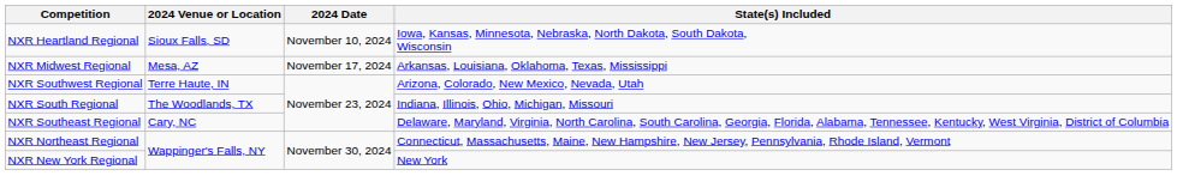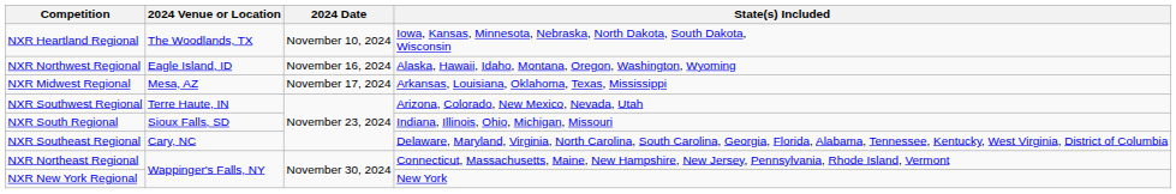 <table class="wikitable">
 <tr>
 <th>Competition</th>
 <th>2024 Venue or Location</th>
 <th>2024 Date</th>
 <th>State(s) Included</th>
 </tr>
 <tr>
 <td><a href='#'>NXR Heartland Regional</a></td>
-<td><a href='#'>Sioux Falls, SD</a></td>
+<td><a href='#'>The Woodlands, TX</a></td>
 <td>November 10, 2024</td>
 <td><a href='#'>Iowa</a>, <a href='#'>Kansas</a>, <a href='#'>Minnesota</a>, <a href='#'>Nebraska</a>, <a href='#'>North Dakota</a>, <a href='#'>South Dakota</a>,<br><a href='#'>Wisconsin</a></td>
+</tr>
+<tr>
+<td><a href='#'>NXR Northwest Regional</a></td>
+<td><a href='#'>Eagle Island, ID</a></td>
+<td>November 16, 2024</td>
+<td><a href='#'>Alaska</a>, <a href='#'>Hawaii</a>, <a href='#'>Idaho</a>, <a href='#'>Montana</a>, <a href='#'>Oregon</a>, <a href='#'>Washington</a>, <a href='#'>Wyoming</a></td>
 </tr>
 <tr>
 <td><a href='#'>NXR Midwest Regional</a></td>
 <td><a href='#'>Mesa, AZ</a></td>
 <td>November 17, 2024</td>
 <td><a href='#'>Arkansas</a>, <a href='#'>Louisiana</a>, <a href='#'>Oklahoma</a>, <a href='#'>Texas</a>, <a href='#'>Mississippi</a></td>
 </tr>
 <tr>
 <td><a href='#'>NXR Southwest Regional</a></td>
 <td><a href='#'>Terre Haute, IN</a></td>
 <td rowspan="3">November 23, 2024</td>
 <td><a href='#'>Arizona</a>, <a href='#'>Colorado</a>, <a href='#'>New Mexico</a>, <a href='#'>Nevada</a>, <a href='#'>Utah</a></td>
 </tr>
 <tr>
 <td><a href='#'>NXR South Regional</a></td>
-<td><a href='#'>The Woodlands, TX</a></td>
+<td><a href='#'>Sioux Falls, SD</a></td>
 <td><a href='#'>Indiana</a>, <a href='#'>Illinois</a>, <a href='#'>Ohio</a>, <a href='#'>Michigan</a>, <a href='#'>Missouri</a></td>
 </tr>
 <tr>
 <td><a href='#'>NXR Southeast Regional</a></td>
 <td><a href='#'>Cary, NC</a></td>
 <td><a href='#'>Delaware</a>, <a href='#'>Maryland</a>, <a href='#'>Virginia</a>, <a href='#'>North Carolina</a>, <a href='#'>South Carolina</a>, <a href='#'>Georgia</a>, <a href='#'>Florida</a>, <a href='#'>Alabama</a>, <a href='#'>Tennessee</a>, <a href='#'>Kentucky</a>, <a href='#'>West Virginia</a>, <a href='#'>District of Columbia</a></td>
 </tr>
 <tr>
 <td><a href='#'>NXR Northeast Regional</a></td>
 <td rowspan="2"><a href='#'>Wappinger's Falls, NY</a></td>
 <td rowspan="2">November 30, 2024</td>
 <td><a href='#'>Connecticut</a>, <a href='#'>Massachusetts</a>, <a href='#'>Maine</a>, <a href='#'>New Hampshire</a>, <a href='#'>New Jersey</a>, <a href='#'>Pennsylvania</a>, <a href='#'>Rhode Island</a>, <a href='#'>Vermont</a></td>
 </tr>
 <tr>
 <td><a href='#'>NXR New York Regional</a></td>
 <td><a href='#'>New York</a></td>
 </tr>
 </table>
